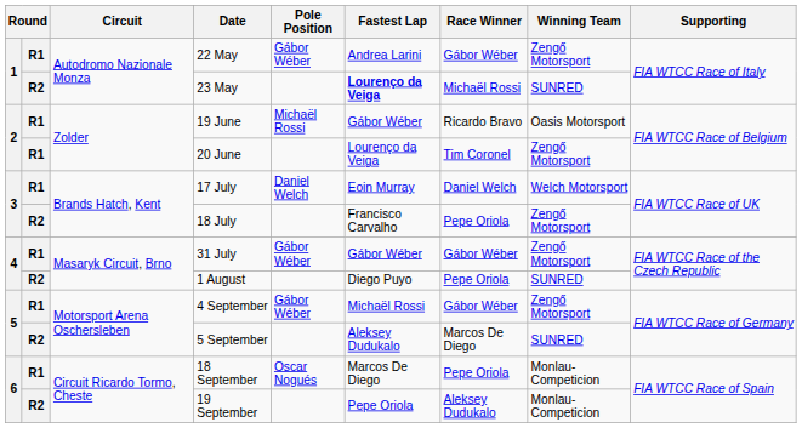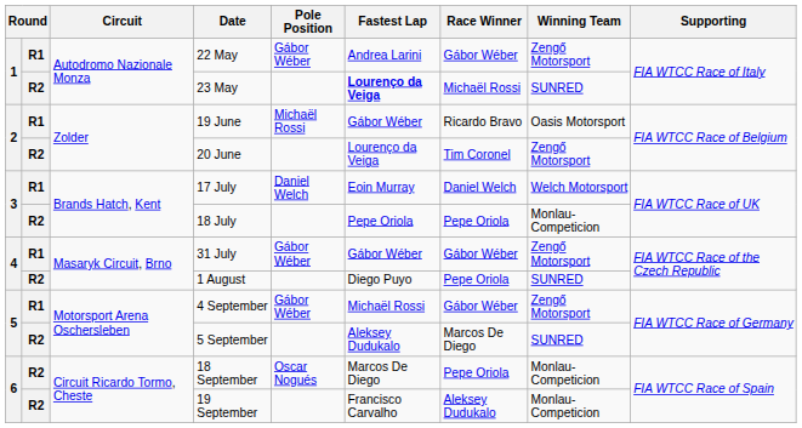 <table class="wikitable" style="font-size: 85%;">
 <tr>
 <th colspan=2>Round</th>
 <th>Circuit</th>
 <th>Date</th>
 <th>Pole Position</th>
 <th>Fastest Lap</th>
 <th>Race Winner</th>
 <th>Winning Team</th>
 <th>Supporting</th>
 </tr>
 <tr>
 <th rowspan=2>1</th>
 <th>R1</th>
 <td rowspan=2> <a href='#'>Autodromo Nazionale Monza</a></td>
 <td>22 May</td>
 <td> <a href='#'>Gábor Wéber</a></td>
 <td> <a href='#'>Andrea Larini</a></td>
 <td> <a href='#'>Gábor Wéber</a></td>
 <td> <a href='#'>Zengő Motorsport</a></td>
 <td rowspan=2><em><a href='#'>FIA WTCC Race of Italy</a></em></td>
 </tr>
 <tr>
 <th>R2</th>
 <td>23 May</td>
 <td></td>
 <td><strong> <a href='#'>Lourenço da Veiga</a></strong></td>
 <td> <a href='#'>Michaël Rossi</a></td>
 <td> <a href='#'>SUNRED</a></td>
 </tr>
 <tr>
 <th rowspan=2>2</th>
 <th>R1</th>
 <td rowspan=2> <a href='#'>Zolder</a></td>
 <td>19 June</td>
 <td> <a href='#'>Michaël Rossi</a></td>
 <td> <a href='#'>Gábor Wéber</a></td>
 <td> Ricardo Bravo</td>
 <td> Oasis Motorsport</td>
 <td rowspan=2><em><a href='#'>FIA WTCC Race of Belgium</a></em></td>
 </tr>
 <tr>
-<th>R1</th>
+<th>R2</th>
 <td>20 June</td>
 <td></td>
 <td> <a href='#'>Lourenço da Veiga</a></td>
 <td> <a href='#'>Tim Coronel</a></td>
 <td> <a href='#'>Zengő Motorsport</a></td>
 </tr>
 <tr>
 <th rowspan=2>3</th>
 <th>R1</th>
 <td rowspan=2> <a href='#'>Brands Hatch</a>, <a href='#'>Kent</a></td>
 <td>17 July</td>
 <td> <a href='#'>Daniel Welch</a></td>
 <td> <a href='#'>Eoin Murray</a></td>
 <td> <a href='#'>Daniel Welch</a></td>
 <td> <a href='#'>Welch Motorsport</a></td>
 <td rowspan=2><em><a href='#'>FIA WTCC Race of UK</a></em></td>
 </tr>
 <tr>
 <th>R2</th>
 <td>18 July</td>
 <td></td>
-<td> Francisco Carvalho</td>
 <td> <a href='#'>Pepe Oriola</a></td>
-<td> <a href='#'>Zengő Motorsport</a></td>
+<td> <a href='#'>Pepe Oriola</a></td>
+<td> Monlau-Competicion</td>
 </tr>
 <tr>
 <th rowspan=2>4</th>
 <th>R1</th>
 <td rowspan=2> <a href='#'>Masaryk Circuit</a>, <a href='#'>Brno</a></td>
 <td>31 July</td>
 <td> <a href='#'>Gábor Wéber</a></td>
 <td> <a href='#'>Gábor Wéber</a></td>
 <td> <a href='#'>Gábor Wéber</a></td>
 <td> <a href='#'>Zengő Motorsport</a></td>
 <td rowspan=2><em><a href='#'>FIA WTCC Race of the Czech Republic</a></em></td>
 </tr>
 <tr>
 <th>R2</th>
 <td>1 August</td>
 <td></td>
 <td> Diego Puyo</td>
 <td> <a href='#'>Pepe Oriola</a></td>
 <td> <a href='#'>SUNRED</a></td>
 </tr>
 <tr>
 <th rowspan=2>5</th>
 <th>R1</th>
 <td rowspan=2> <a href='#'>Motorsport Arena Oschersleben</a></td>
 <td>4 September</td>
 <td> <a href='#'>Gábor Wéber</a></td>
 <td> <a href='#'>Michaël Rossi</a></td>
 <td> <a href='#'>Gábor Wéber</a></td>
 <td> <a href='#'>Zengő Motorsport</a></td>
 <td rowspan=2><em><a href='#'>FIA WTCC Race of Germany</a></em></td>
 </tr>
 <tr>
 <th>R2</th>
 <td>5 September</td>
 <td></td>
 <td> <a href='#'>Aleksey Dudukalo</a></td>
 <td> Marcos De Diego</td>
 <td> <a href='#'>SUNRED</a></td>
 </tr>
 <tr>
 <th rowspan=2>6</th>
-<th>R1</th>
+<th>R2</th>
 <td rowspan=2> <a href='#'>Circuit Ricardo Tormo</a>, <a href='#'>Cheste</a></td>
 <td>18 September</td>
 <td> <a href='#'>Oscar Nogués</a></td>
 <td> Marcos De Diego</td>
 <td> <a href='#'>Pepe Oriola</a></td>
 <td> Monlau-Competicion</td>
 <td rowspan=2><em><a href='#'>FIA WTCC Race of Spain</a></em></td>
 </tr>
 <tr>
 <th>R2</th>
 <td>19 September</td>
 <td></td>
-<td> <a href='#'>Pepe Oriola</a></td>
+<td> Francisco Carvalho</td>
 <td> <a href='#'>Aleksey Dudukalo</a></td>
 <td> Monlau-Competicion</td>
 </tr>
 </table>
